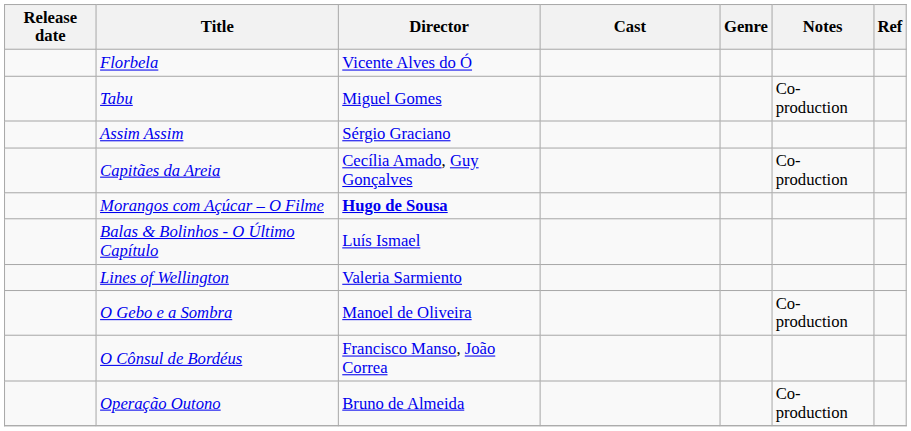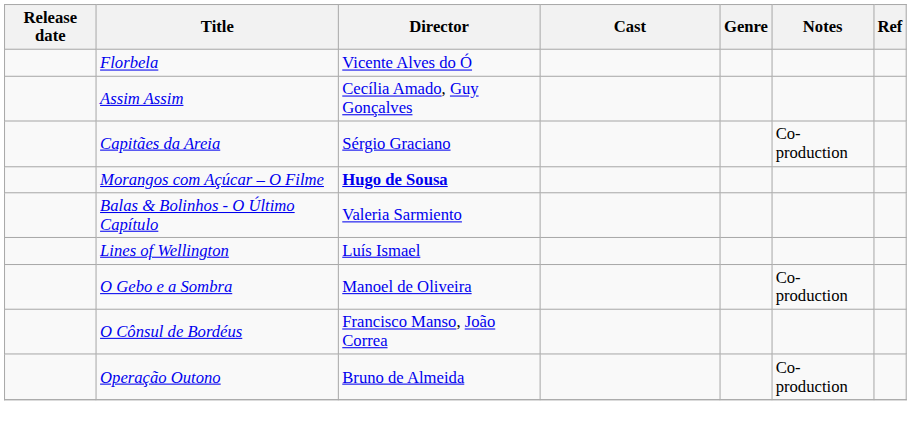 <table class="wikitable sortable">
 <tr>
 <th>Release date</th>
 <th>Title</th>
 <th>Director</th>
 <th style="width:20%;">Cast</th>
 <th>Genre</th>
 <th>Notes</th>
 <th>Ref</th>
 </tr>
 <tr>
 <td></td>
 <td><em><a href='#'>Florbela</a></em></td>
 <td><a href='#'>Vicente Alves do Ó</a></td>
 <td></td>
 <td></td>
 <td></td>
 <td></td>
 </tr>
 <tr>
 <td></td>
-<td><em><a href='#'>Tabu</a></em></td>
-<td><a href='#'>Miguel Gomes</a></td>
-<td></td>
-<td></td>
-<td>Co-production</td>
-<td></td>
-</tr>
-<tr>
-<td></td>
 <td><em><a href='#'>Assim Assim</a></em></td>
-<td><a href='#'>Sérgio Graciano</a></td>
+<td><a href='#'>Cecília Amado</a>, <a href='#'>Guy Gonçalves</a></td>
 <td></td>
 <td></td>
 <td></td>
 <td></td>
 </tr>
 <tr>
 <td></td>
 <td><em><a href='#'>Capitães da Areia</a></em></td>
-<td><a href='#'>Cecília Amado</a>, <a href='#'>Guy Gonçalves</a></td>
+<td><a href='#'>Sérgio Graciano</a></td>
 <td></td>
 <td></td>
 <td>Co-production</td>
 <td></td>
 </tr>
 <tr>
 <td></td>
 <td><em><a href='#'>Morangos com Açúcar – O Filme</a></em></td>
 <td><strong><a href='#'>Hugo de Sousa</a></strong></td>
 <td></td>
 <td></td>
 <td></td>
 <td></td>
 </tr>
 <tr>
 <td></td>
 <td><em><a href='#'>Balas & Bolinhos - O Último Capítulo</a></em></td>
-<td><a href='#'>Luís Ismael</a></td>
+<td><a href='#'>Valeria Sarmiento</a></td>
 <td></td>
 <td></td>
 <td></td>
 <td></td>
 </tr>
 <tr>
 <td></td>
 <td><em><a href='#'>Lines of Wellington</a></em></td>
-<td><a href='#'>Valeria Sarmiento</a></td>
+<td><a href='#'>Luís Ismael</a></td>
 <td></td>
 <td></td>
 <td></td>
 <td></td>
 </tr>
 <tr>
 <td></td>
 <td><em><a href='#'>O Gebo e a Sombra</a></em></td>
 <td><a href='#'>Manoel de Oliveira</a></td>
 <td></td>
 <td></td>
 <td>Co-production</td>
 <td></td>
 </tr>
 <tr>
 <td></td>
 <td><em><a href='#'>O Cônsul de Bordéus</a></em></td>
 <td><a href='#'>Francisco Manso</a>, <a href='#'>João Correa</a></td>
 <td></td>
 <td></td>
 <td></td>
 <td></td>
 </tr>
 <tr>
 <td></td>
 <td><em><a href='#'>Operação Outono</a></em></td>
 <td><a href='#'>Bruno de Almeida</a></td>
 <td></td>
 <td></td>
 <td>Co-production</td>
 <td></td>
 </tr>
 <tr>
 </tr>
 </table>
